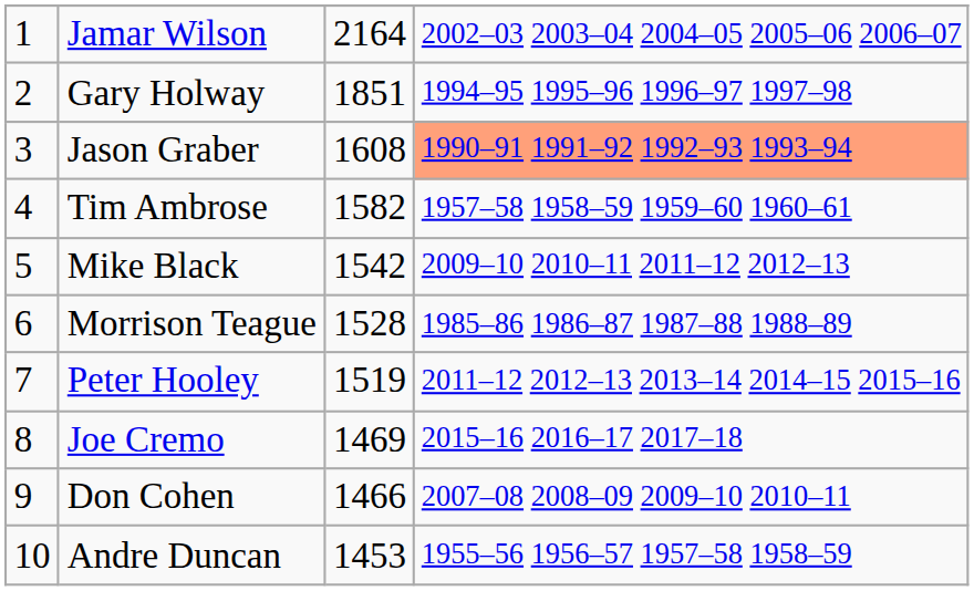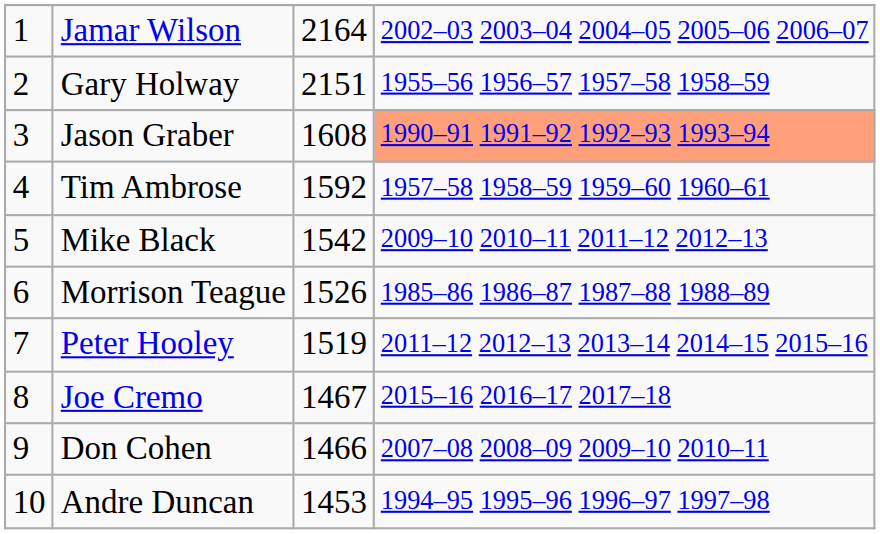 <table class="wikitable">
 <tr>
 </tr>
 <tr>
 <td>1</td>
 <td><a href='#'>Jamar Wilson</a></td>
 <td>2164</td>
 <td style="font-size:80%;"><a href='#'>2002–03</a> <a href='#'>2003–04</a> <a href='#'>2004–05</a> <a href='#'>2005–06</a> <a href='#'>2006–07</a></td>
 </tr>
 <tr>
 <td>2</td>
 <td>Gary Holway</td>
-<td>1851</td>
-<td style="font-size:80%;"><a href='#'>1994–95</a> <a href='#'>1995–96</a> <a href='#'>1996–97</a> <a href='#'>1997–98</a></td>
+<td>2151</td>
+<td style="font-size:80%;"><a href='#'>1955–56</a> <a href='#'>1956–57</a> <a href='#'>1957–58</a> <a href='#'>1958–59</a></td>
 </tr>
 <tr>
 <td>3</td>
 <td>Jason Graber</td>
 <td>1608</td>
 <td style="background: lightsalmon; font-size:80%;"><a href='#'>1990–91</a> <a href='#'>1991–92</a> <a href='#'>1992–93</a> <a href='#'>1993–94</a></td>
 </tr>
 <tr>
 <td>4</td>
 <td>Tim Ambrose</td>
-<td>1582</td>
+<td>1592</td>
 <td style="font-size:80%;"><a href='#'>1957–58</a> <a href='#'>1958–59</a> <a href='#'>1959–60</a> <a href='#'>1960–61</a></td>
 </tr>
 <tr>
 <td>5</td>
 <td>Mike Black</td>
 <td>1542</td>
 <td style="font-size:80%;"><a href='#'>2009–10</a> <a href='#'>2010–11</a> <a href='#'>2011–12</a> <a href='#'>2012–13</a></td>
 </tr>
 <tr>
 <td>6</td>
 <td>Morrison Teague</td>
-<td>1528</td>
+<td>1526</td>
 <td style="font-size:80%;"><a href='#'>1985–86</a> <a href='#'>1986–87</a> <a href='#'>1987–88</a> <a href='#'>1988–89</a></td>
 </tr>
 <tr>
 <td>7</td>
 <td><a href='#'>Peter Hooley</a></td>
 <td>1519</td>
 <td style="font-size:80%;"><a href='#'>2011–12</a> <a href='#'>2012–13</a> <a href='#'>2013–14</a> <a href='#'>2014–15</a> <a href='#'>2015–16</a></td>
 </tr>
 <tr>
 <td>8</td>
 <td><a href='#'>Joe Cremo</a></td>
-<td>1469</td>
+<td>1467</td>
 <td style="font-size:80%;"><a href='#'>2015–16</a> <a href='#'>2016–17</a> <a href='#'>2017–18</a></td>
 </tr>
 <tr>
 <td>9</td>
 <td>Don Cohen</td>
 <td>1466</td>
 <td style="font-size:80%;"><a href='#'>2007–08</a> <a href='#'>2008–09</a> <a href='#'>2009–10</a> <a href='#'>2010–11</a></td>
 </tr>
 <tr>
 <td>10</td>
 <td>Andre Duncan</td>
 <td>1453</td>
-<td style="font-size:80%;"><a href='#'>1955–56</a> <a href='#'>1956–57</a> <a href='#'>1957–58</a> <a href='#'>1958–59</a></td>
+<td style="font-size:80%;"><a href='#'>1994–95</a> <a href='#'>1995–96</a> <a href='#'>1996–97</a> <a href='#'>1997–98</a></td>
 </tr>
 </table>
